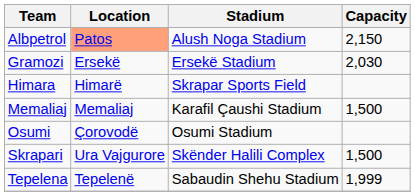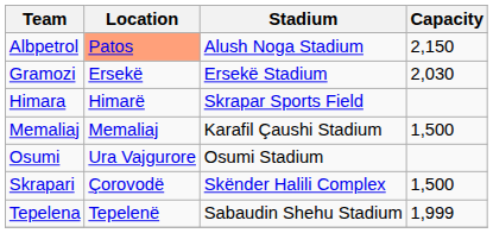 <table class="wikitable sortable">
 <tr>
 <th>Team</th>
 <th>Location</th>
 <th>Stadium</th>
 <th>Capacity</th>
 </tr>
 <tr>
 <td><a href='#'>Albpetrol</a></td>
 <td style="background: lightsalmon;"><a href='#'>Patos</a></td>
 <td><a href='#'>Alush Noga Stadium</a></td>
 <td>2,150</td>
 </tr>
 <tr>
 <td><a href='#'>Gramozi</a></td>
 <td><a href='#'>Ersekë</a></td>
 <td><a href='#'>Ersekë Stadium</a></td>
 <td>2,030</td>
 </tr>
 <tr>
 <td><a href='#'>Himara</a></td>
 <td><a href='#'>Himarë</a></td>
 <td><a href='#'>Skrapar Sports Field</a></td>
 <td></td>
 </tr>
 <tr>
 <td><a href='#'>Memaliaj</a></td>
 <td><a href='#'>Memaliaj</a></td>
 <td>Karafil Çaushi Stadium</td>
 <td>1,500</td>
 </tr>
 <tr>
 <td><a href='#'>Osumi</a></td>
-<td><a href='#'>Çorovodë</a></td>
+<td><a href='#'>Ura Vajgurore</a></td>
 <td>Osumi Stadium</td>
 <td></td>
 </tr>
 <tr>
 <td><a href='#'>Skrapari</a></td>
-<td><a href='#'>Ura Vajgurore</a></td>
+<td><a href='#'>Çorovodë</a></td>
 <td><a href='#'>Skënder Halili Complex</a></td>
 <td>1,500</td>
 </tr>
 <tr>
 <td><a href='#'>Tepelena</a></td>
 <td><a href='#'>Tepelenë</a></td>
 <td>Sabaudin Shehu Stadium</td>
 <td>1,999</td>
 </tr>
 <tr>
 </tr>
 </table>
